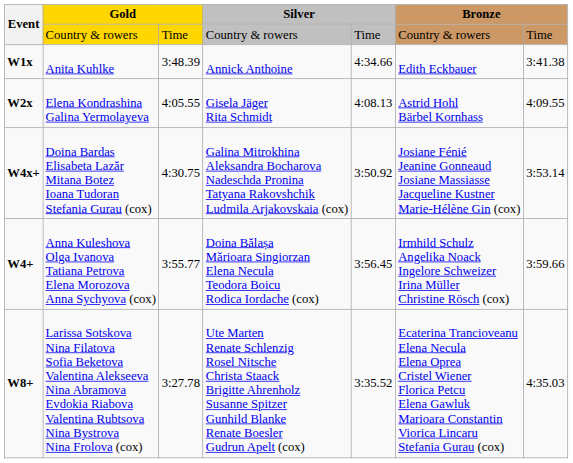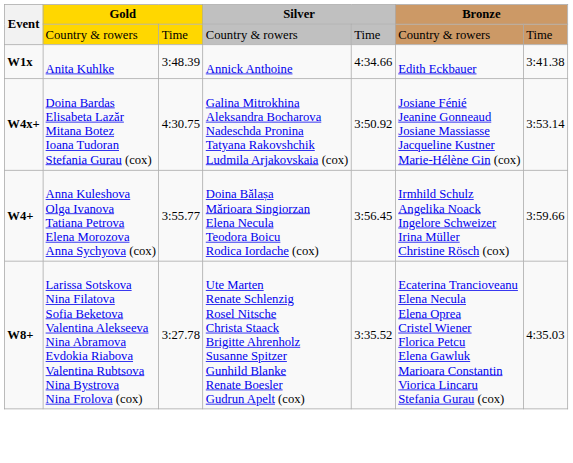 <table class="wikitable">
 <tr>
 <th rowspan="2">Event</th>
 <th colspan="2" style="background:gold;">Gold</th>
 <th colspan="2" style="background:silver;">Silver</th>
 <th colspan="2" style="background:#c96;">Bronze</th>
 </tr>
 <tr>
 <td style="background:gold;">Country & rowers</td>
 <td style="background:gold;">Time</td>
 <td style="background:silver;">Country & rowers</td>
 <td style="background:silver;">Time</td>
 <td style="background:#c96;">Country & rowers</td>
 <td style="background:#c96;">Time</td>
 </tr>
 <tr>
 <td><strong>W1x</strong></td>
 <td> <br> <a href='#'>Anita Kuhlke</a></td>
 <td>3:48.39</td>
 <td> <br> <a href='#'>Annick Anthoine</a></td>
 <td>4:34.66</td>
 <td> <br> <a href='#'>Edith Eckbauer</a></td>
 <td>3:41.38</td>
-</tr>
-<tr>
-<td><strong>W2x</strong></td>
-<td> <br> <a href='#'>Elena Kondrashina</a> <br> <a href='#'>Galina Yermolayeva</a></td>
-<td>4:05.55</td>
-<td> <br> <a href='#'>Gisela Jäger</a> <br> <a href='#'>Rita Schmidt</a></td>
-<td>4:08.13</td>
-<td> <br> <a href='#'>Astrid Hohl</a> <br> <a href='#'>Bärbel Kornhass</a></td>
-<td>4:09.55</td>
 </tr>
 <tr>
 <td><strong>W4x+</strong></td>
 <td> <br> <a href='#'>Doina Bardas</a> <br> <a href='#'>Elisabeta Lazăr</a> <br> <a href='#'>Mitana Botez</a> <br> <a href='#'>Ioana Tudoran</a> <br> <a href='#'>Stefania Gurau</a> (cox)</td>
 <td>4:30.75</td>
 <td> <br> <a href='#'>Galina Mitrokhina</a> <br> <a href='#'>Aleksandra Bocharova</a> <br> <a href='#'>Nadeschda Pronina</a> <br> <a href='#'>Tatyana Rakovshchik</a> <br> <a href='#'>Ludmila Arjakovskaia</a> (cox)</td>
 <td>3:50.92</td>
 <td> <br> <a href='#'>Josiane Fénié</a> <br> <a href='#'>Jeanine Gonneaud</a> <br> <a href='#'>Josiane Massiasse</a> <br> <a href='#'>Jacqueline Kustner</a> <br> <a href='#'>Marie-Hélène Gin</a> (cox)</td>
 <td>3:53.14</td>
 </tr>
 <tr>
 <td><strong> W4+</strong></td>
 <td> <br> <a href='#'>Anna Kuleshova</a> <br> <a href='#'>Olga Ivanova</a> <br> <a href='#'>Tatiana Petrova</a> <br> <a href='#'>Elena Morozova</a> <br> <a href='#'>Anna Sychyova</a> (cox)</td>
 <td>3:55.77</td>
 <td> <br> <a href='#'>Doina Bălașa</a> <br> <a href='#'>Mărioara Singiorzan</a> <br> <a href='#'>Elena Necula</a> <br> <a href='#'>Teodora Boicu</a> <br> <a href='#'>Rodica Iordache</a> (cox)</td>
 <td>3:56.45</td>
 <td> <br> <a href='#'>Irmhild Schulz</a> <br> <a href='#'>Angelika Noack</a> <br> <a href='#'>Ingelore Schweizer</a> <br> <a href='#'>Irina Müller</a> <br> <a href='#'>Christine Rösch</a> (cox)</td>
 <td>3:59.66</td>
 </tr>
 <tr>
 <td><strong>W8+</strong></td>
 <td> <br> <a href='#'>Larissa Sotskova</a> <br> <a href='#'>Nina Filatova</a> <br> <a href='#'>Sofia Beketova</a> <br> <a href='#'>Valentina Alekseeva</a> <br> <a href='#'>Nina Abramova</a> <br> <a href='#'>Evdokia Riabova</a> <br> <a href='#'>Valentina Rubtsova</a> <br> <a href='#'>Nina Bystrova</a> <br> <a href='#'>Nina Frolova</a> (cox)</td>
 <td>3:27.78</td>
 <td> <br> <a href='#'>Ute Marten</a> <br> <a href='#'>Renate Schlenzig</a> <br> <a href='#'>Rosel Nitsche</a> <br> <a href='#'>Christa Staack</a> <br> <a href='#'>Brigitte Ahrenholz</a> <br> <a href='#'>Susanne Spitzer</a> <br> <a href='#'>Gunhild Blanke</a> <br> <a href='#'>Renate Boesler</a> <br> <a href='#'>Gudrun Apelt</a> (cox)</td>
 <td>3:35.52</td>
 <td> <br> <a href='#'>Ecaterina Trancioveanu</a> <br> <a href='#'>Elena Necula</a> <br> <a href='#'>Elena Oprea</a> <br> <a href='#'>Cristel Wiener</a> <br> <a href='#'>Florica Petcu</a> <br> <a href='#'>Elena Gawluk</a> <br> <a href='#'>Marioara Constantin</a> <br> <a href='#'>Viorica Lincaru</a> <br> <a href='#'>Stefania Gurau</a> (cox)</td>
 <td>4:35.03</td>
 </tr>
 </table>
